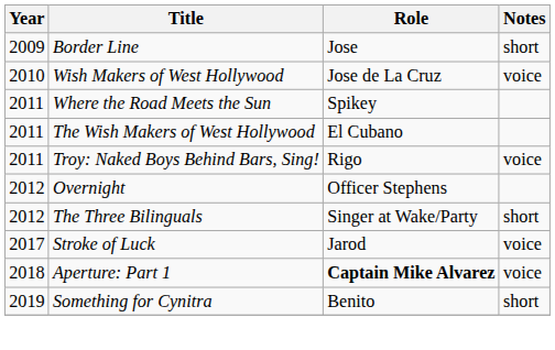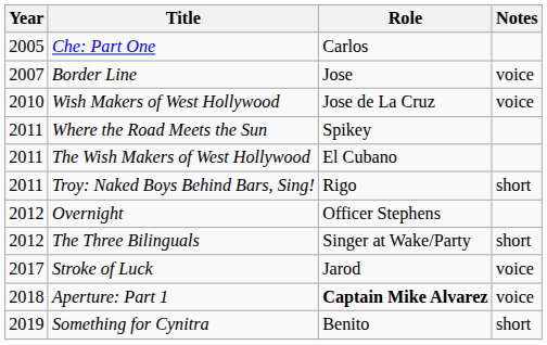 <table class="wikitable sortable">
 <tr>
 <th>Year</th>
 <th>Title</th>
 <th>Role</th>
 <th class="unsortable">Notes</th>
 </tr>
 <tr>
-<td>2009</td>
+<td>2005</td>
+<td><em><a href='#'>Che: Part One</a></em></td>
+<td>Carlos</td>
+<td></td>
+</tr>
+<tr>
+<td>2007</td>
 <td><em>Border Line</em></td>
 <td>Jose</td>
-<td>short</td>
+<td>voice</td>
 </tr>
 <tr>
 <td>2010</td>
 <td><em>Wish Makers of West Hollywood</em></td>
 <td>Jose de La Cruz</td>
 <td>voice</td>
 </tr>
 <tr>
 <td>2011</td>
 <td><em>Where the Road Meets the Sun</em></td>
 <td>Spikey</td>
 <td></td>
 </tr>
 <tr>
 <td>2011</td>
 <td><em>The Wish Makers of West Hollywood</em></td>
 <td>El Cubano</td>
 <td></td>
 </tr>
 <tr>
 <td>2011</td>
 <td><em>Troy: Naked Boys Behind Bars, Sing!</em></td>
 <td>Rigo</td>
-<td>voice</td>
+<td>short</td>
 </tr>
 <tr>
 <td>2012</td>
 <td><em>Overnight</em></td>
 <td>Officer Stephens</td>
 <td></td>
 </tr>
 <tr>
 <td>2012</td>
 <td><em>The Three Bilinguals</em></td>
 <td>Singer at Wake/Party</td>
 <td>short</td>
 </tr>
 <tr>
 <td>2017</td>
 <td><em>Stroke of Luck</em></td>
 <td>Jarod</td>
 <td>voice</td>
 </tr>
 <tr>
 <td>2018</td>
 <td><em>Aperture: Part 1</em></td>
 <td><strong>Captain Mike Alvarez</strong></td>
 <td>voice</td>
 </tr>
 <tr>
 <td>2019</td>
 <td><em>Something for Cynitra</em></td>
 <td>Benito</td>
 <td>short</td>
 </tr>
 <tr>
 </tr>
 </table>
